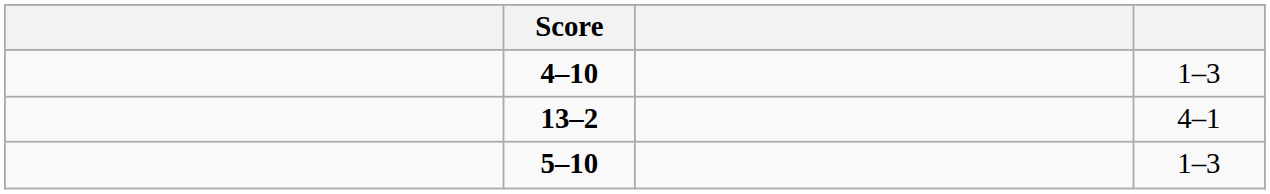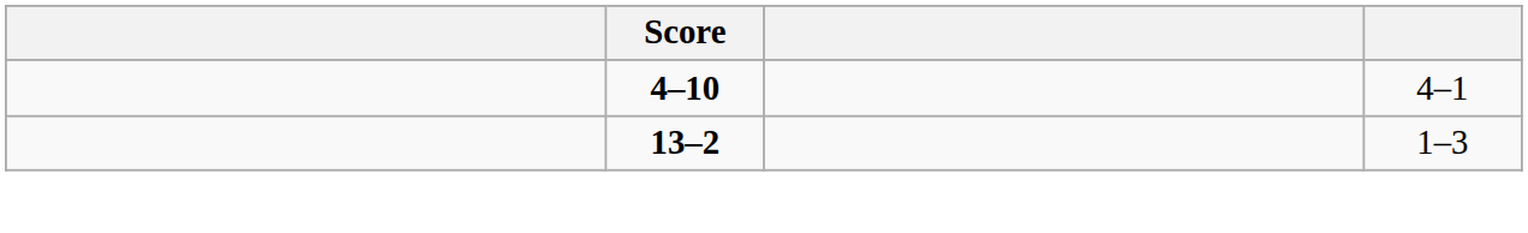 <table class="wikitable" style="text-align: center; ">
 <tr>
 <th align="right" width="270"></th>
 <th width="65">Score</th>
 <th align="left" width="270"></th>
 <th width="65"></th>
 </tr>
 <tr>
 <td align="left"></td>
 <td><strong>4–10</strong></td>
 <td align="left"><strong></strong></td>
-<td>1–3 <strong></strong></td>
+<td>4–1 <strong></strong></td>
 </tr>
 <tr>
 <td align="left"><strong></strong></td>
 <td><strong>13–2</strong></td>
 <td align="left"></td>
-<td>4–1 <strong></strong></td>
-</tr>
-<tr>
-<td align="left"></td>
-<td><strong>5–10</strong></td>
-<td align="left"><strong></strong></td>
 <td>1–3 <strong></strong></td>
 </tr>
 </table>
